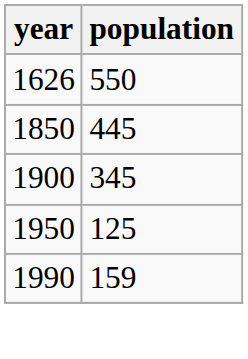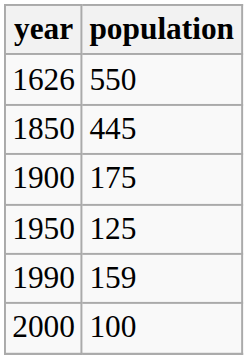 <table class="wikitable">
 <tr>
 <th>year</th>
 <th>population</th>
 </tr>
 <tr>
 <td>1626</td>
 <td>550</td>
 </tr>
 <tr>
 <td>1850</td>
 <td>445</td>
 </tr>
 <tr>
 <td>1900</td>
-<td>345</td>
+<td>175</td>
 </tr>
 <tr>
 <td>1950</td>
 <td>125</td>
 </tr>
 <tr>
 <td>1990</td>
 <td>159</td>
 </tr>
 <tr>
+<td>2000</td>
+<td>100</td>
+</tr>
+<tr>
 </tr>
 </table>
